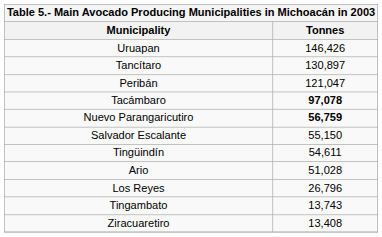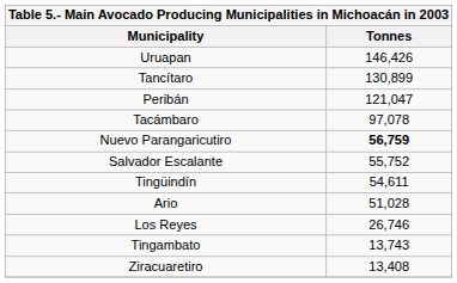 <table class="wikitable sortable" style="background:">
 <tr>
 <th colspan="11" align="center" style="background:#f5f5f5;">Table 5.- Main Avocado Producing Municipalities in Michoacán in 2003</th>
 </tr>
 <tr>
 <th>Municipality</th>
 <th>Tonnes</th>
 </tr>
 <tr>
 <td align="center">Uruapan</td>
 <td align="center">146,426</td>
 </tr>
 <tr>
 <td align="center">Tancítaro</td>
-<td align="center">130,897</td>
+<td align="center">130,899</td>
 </tr>
 <tr>
 <td align="center">Peribán</td>
 <td align="center">121,047</td>
 </tr>
 <tr>
 <td align="center">Tacámbaro</td>
-<td align="center"><strong>97,078</strong></td>
+<td align="center">97,078</td>
 </tr>
 <tr>
 <td align="center">Nuevo Parangaricutiro</td>
 <td align="center"><strong>56,759</strong></td>
 </tr>
 <tr>
 <td align="center">Salvador Escalante</td>
-<td align="center">55,150</td>
+<td align="center">55,752</td>
 </tr>
 <tr>
 <td align="center">Tingüindín</td>
 <td align="center">54,611</td>
 </tr>
 <tr>
 <td align="center">Ario</td>
 <td align="center">51,028</td>
 </tr>
 <tr>
 <td align="center">Los Reyes</td>
-<td align="center">26,796</td>
+<td align="center">26,746</td>
 </tr>
 <tr>
 <td align="center">Tingambato</td>
 <td align="center">13,743</td>
 </tr>
 <tr>
 <td align="center">Ziracuaretiro</td>
 <td align="center">13,408</td>
 </tr>
 <tr>
 </tr>
 </table>
